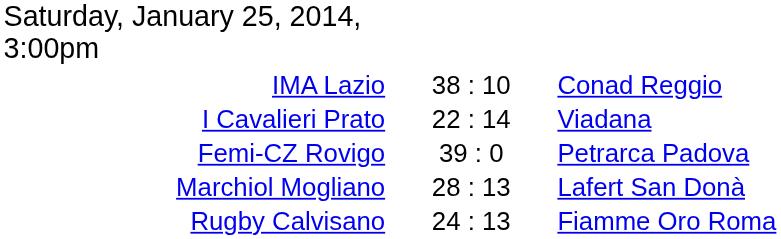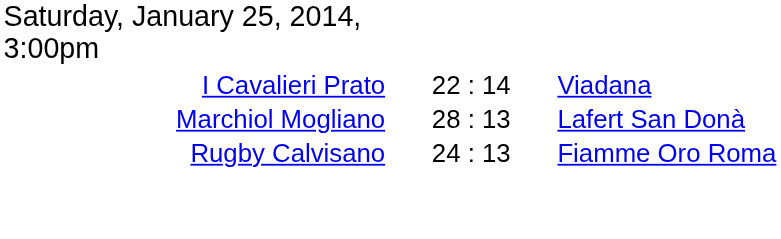 <table style="width:70%;" cellspacing="1">
 <tr>
 <th width=35%></th>
 <th width=15%></th>
 <th></th>
 </tr>
 <tr>
 <td>Saturday, January 25, 2014, 3:00pm</td>
 </tr>
 <tr style=font-size:90%>
-<td align=right><a href='#'>IMA Lazio</a></td>
-<td align=center>38 : 10</td>
-<td><a href='#'>Conad Reggio</a></td>
-</tr>
-<tr style=font-size:90%>
 <td align=right><a href='#'>I Cavalieri Prato</a></td>
 <td align=center>22 : 14</td>
 <td><a href='#'>Viadana</a></td>
-</tr>
-<tr style=font-size:90%>
-<td align=right><a href='#'>Femi-CZ Rovigo</a></td>
-<td align=center>39 : 0</td>
-<td><a href='#'>Petrarca Padova</a></td>
 </tr>
 <tr style=font-size:90%>
 <td align=right><a href='#'>Marchiol Mogliano</a></td>
 <td align=center>28 : 13</td>
 <td><a href='#'>Lafert San Donà</a></td>
 </tr>
 <tr style=font-size:90%>
 <td align=right><a href='#'>Rugby Calvisano</a></td>
 <td align=center>24 : 13</td>
 <td><a href='#'>Fiamme Oro Roma</a></td>
 </tr>
 </table>
